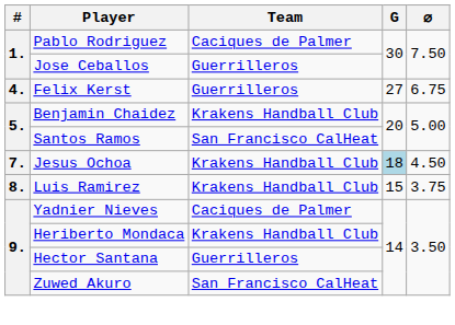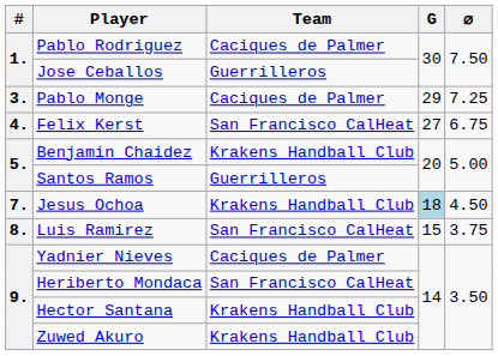 <table class="wikitable sortable" style="text-align:center">
 <tr>
 <th>#</th>
 <th>Player</th>
 <th>Team</th>
 <th>G</th>
 <th>⌀</th>
 </tr>
 <tr>
 <th rowspan=2>1.</th>
 <td style="text-align:left"> <a href='#'>Pablo Rodriguez</a></td>
 <td style="text-align:left"> <a href='#'>Caciques de Palmer</a></td>
 <td rowspan=2>30</td>
 <td rowspan=2>7.50</td>
 </tr>
 <tr>
 <td style="text-align:left"> <a href='#'>Jose Ceballos</a></td>
 <td style="text-align:left"> <a href='#'>Guerrilleros</a></td>
 </tr>
 <tr>
+<th>3.</th>
+<td style="text-align:left"> <a href='#'>Pablo Monge</a></td>
+<td style="text-align:left"> <a href='#'>Caciques de Palmer</a></td>
+<td>29</td>
+<td>7.25</td>
+</tr>
+<tr>
 <th>4.</th>
 <td style="text-align:left"> <a href='#'>Felix Kerst</a></td>
-<td style="text-align:left"> <a href='#'>Guerrilleros</a></td>
+<td style="text-align:left"> <a href='#'>San Francisco CalHeat</a></td>
 <td>27</td>
 <td>6.75</td>
 </tr>
 <tr>
 <th rowspan=2>5.</th>
 <td style="text-align:left"> <a href='#'>Benjamin Chaidez</a></td>
 <td style="text-align:left"> <a href='#'>Krakens Handball Club</a></td>
 <td rowspan=2>20</td>
 <td rowspan=2>5.00</td>
 </tr>
 <tr>
 <td style="text-align:left"> <a href='#'>Santos Ramos</a></td>
-<td style="text-align:left"> <a href='#'>San Francisco CalHeat</a></td>
+<td style="text-align:left"> <a href='#'>Guerrilleros</a></td>
 </tr>
 <tr>
 <th>7.</th>
 <td style="text-align:left"> <a href='#'>Jesus Ochoa</a></td>
 <td style="text-align:left"> <a href='#'>Krakens Handball Club</a></td>
 <td style="background: lightblue;">18</td>
 <td>4.50</td>
 </tr>
 <tr>
 <th>8.</th>
 <td style="text-align:left"> <a href='#'>Luis Ramirez</a></td>
-<td style="text-align:left"> <a href='#'>Krakens Handball Club</a></td>
+<td style="text-align:left"> <a href='#'>San Francisco CalHeat</a></td>
 <td>15</td>
 <td>3.75</td>
 </tr>
 <tr>
 <th rowspan=4>9.</th>
 <td style="text-align:left"> <a href='#'>Yadnier Nieves</a></td>
 <td style="text-align:left"> <a href='#'>Caciques de Palmer</a></td>
 <td rowspan=4>14</td>
 <td rowspan=4>3.50</td>
 </tr>
 <tr>
 <td style="text-align:left"> <a href='#'>Heriberto Mondaca</a></td>
+<td style="text-align:left"> <a href='#'>San Francisco CalHeat</a></td>
+</tr>
+<tr>
+<td style="text-align:left"> <a href='#'>Hector Santana</a></td>
 <td style="text-align:left"> <a href='#'>Krakens Handball Club</a></td>
 </tr>
 <tr>
-<td style="text-align:left"> <a href='#'>Hector Santana</a></td>
-<td style="text-align:left"> <a href='#'>Guerrilleros</a></td>
-</tr>
-<tr>
 <td style="text-align:left"> <a href='#'>Zuwed Akuro</a></td>
-<td style="text-align:left"> <a href='#'>San Francisco CalHeat</a></td>
+<td style="text-align:left"> <a href='#'>Krakens Handball Club</a></td>
 </tr>
 </table>
